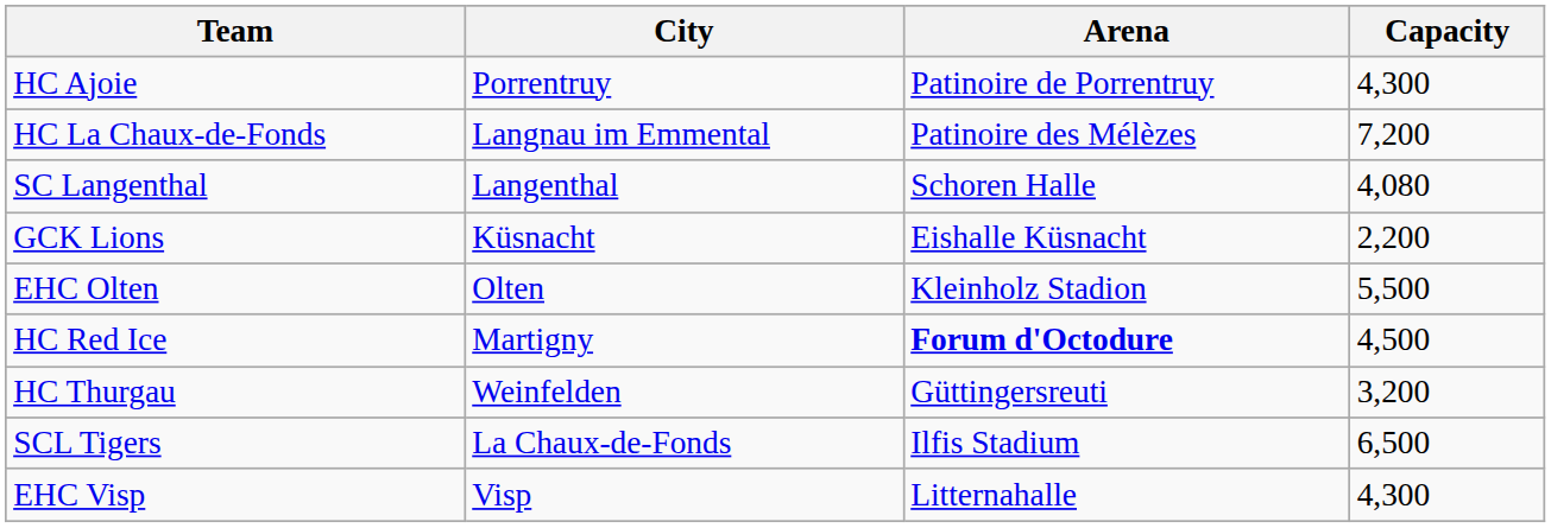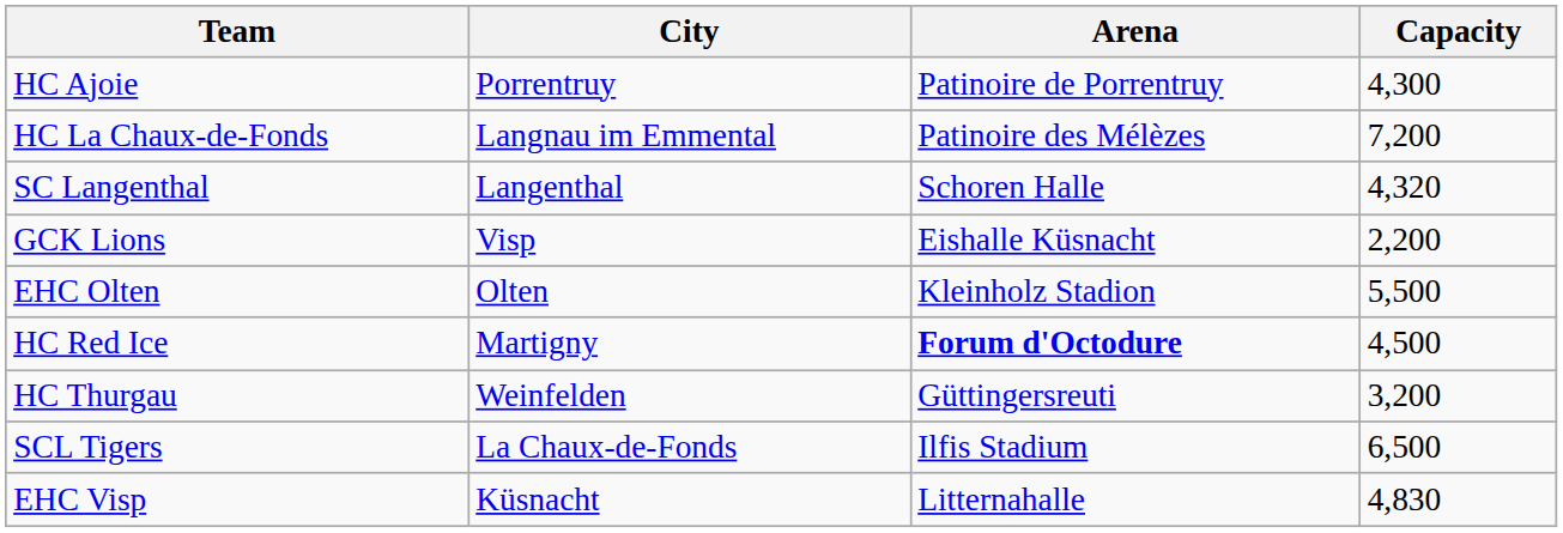 <table class="wikitable" style="text-align:left" width=60%>
 <tr>
 <th>Team</th>
 <th>City</th>
 <th>Arena</th>
 <th>Capacity</th>
 </tr>
 <tr>
 <td><a href='#'>HC Ajoie</a></td>
 <td><a href='#'>Porrentruy</a></td>
 <td><a href='#'>Patinoire de Porrentruy</a></td>
 <td>4,300</td>
 </tr>
 <tr>
 <td><a href='#'>HC La Chaux-de-Fonds</a></td>
 <td><a href='#'>Langnau im Emmental</a></td>
 <td><a href='#'>Patinoire des Mélèzes</a></td>
 <td>7,200</td>
 </tr>
 <tr>
 <td><a href='#'>SC Langenthal</a></td>
 <td><a href='#'>Langenthal</a></td>
 <td><a href='#'>Schoren Halle</a></td>
-<td>4,080</td>
+<td>4,320</td>
 </tr>
 <tr>
 <td><a href='#'>GCK Lions</a></td>
-<td><a href='#'>Küsnacht</a></td>
+<td><a href='#'>Visp</a></td>
 <td><a href='#'>Eishalle Küsnacht</a></td>
 <td>2,200</td>
 </tr>
 <tr>
 <td><a href='#'>EHC Olten</a></td>
 <td><a href='#'>Olten</a></td>
 <td><a href='#'>Kleinholz Stadion</a></td>
 <td>5,500</td>
 </tr>
 <tr>
 <td><a href='#'>HC Red Ice</a></td>
 <td><a href='#'>Martigny</a></td>
 <td><strong><a href='#'>Forum d'Octodure</a></strong></td>
 <td>4,500</td>
 </tr>
 <tr>
 <td><a href='#'>HC Thurgau</a></td>
 <td><a href='#'>Weinfelden</a></td>
 <td><a href='#'>Güttingersreuti</a></td>
 <td>3,200</td>
 </tr>
 <tr>
 <td><a href='#'>SCL Tigers</a></td>
 <td><a href='#'>La Chaux-de-Fonds</a></td>
 <td><a href='#'>Ilfis Stadium</a></td>
 <td>6,500</td>
 </tr>
 <tr>
 <td><a href='#'>EHC Visp</a></td>
-<td><a href='#'>Visp</a></td>
+<td><a href='#'>Küsnacht</a></td>
 <td><a href='#'>Litternahalle</a></td>
-<td>4,300</td>
+<td>4,830</td>
 </tr>
 </table>
